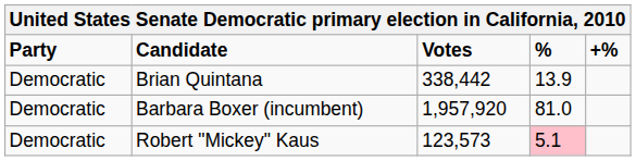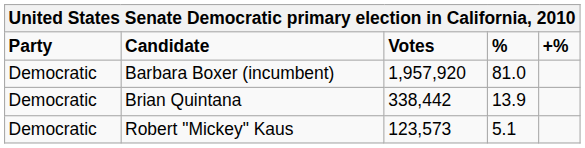 <table class="wikitable">
 <tr>
 <th colspan="5">United States Senate Democratic primary election in California, 2010</th>
 </tr>
 <tr>
 <td><strong>Party</strong></td>
 <td><strong>Candidate</strong></td>
 <td><strong>Votes</strong></td>
 <td><strong>%</strong></td>
 <td><strong>+%</strong></td>
 </tr>
 <tr>
 <td>Democratic</td>
+<td>Barbara Boxer (incumbent)</td>
+<td>1,957,920</td>
+<td>81.0</td>
+<td></td>
+</tr>
+<tr>
+<td>Democratic</td>
 <td>Brian Quintana</td>
 <td>338,442</td>
 <td>13.9</td>
 <td></td>
 </tr>
 <tr>
 <td>Democratic</td>
-<td>Barbara Boxer (incumbent)</td>
-<td>1,957,920</td>
-<td>81.0</td>
-<td></td>
-</tr>
-<tr>
-<td>Democratic</td>
 <td>Robert "Mickey" Kaus</td>
 <td>123,573</td>
-<td style="background: pink;">5.1</td>
+<td>5.1</td>
 <td></td>
 </tr>
 </table>
